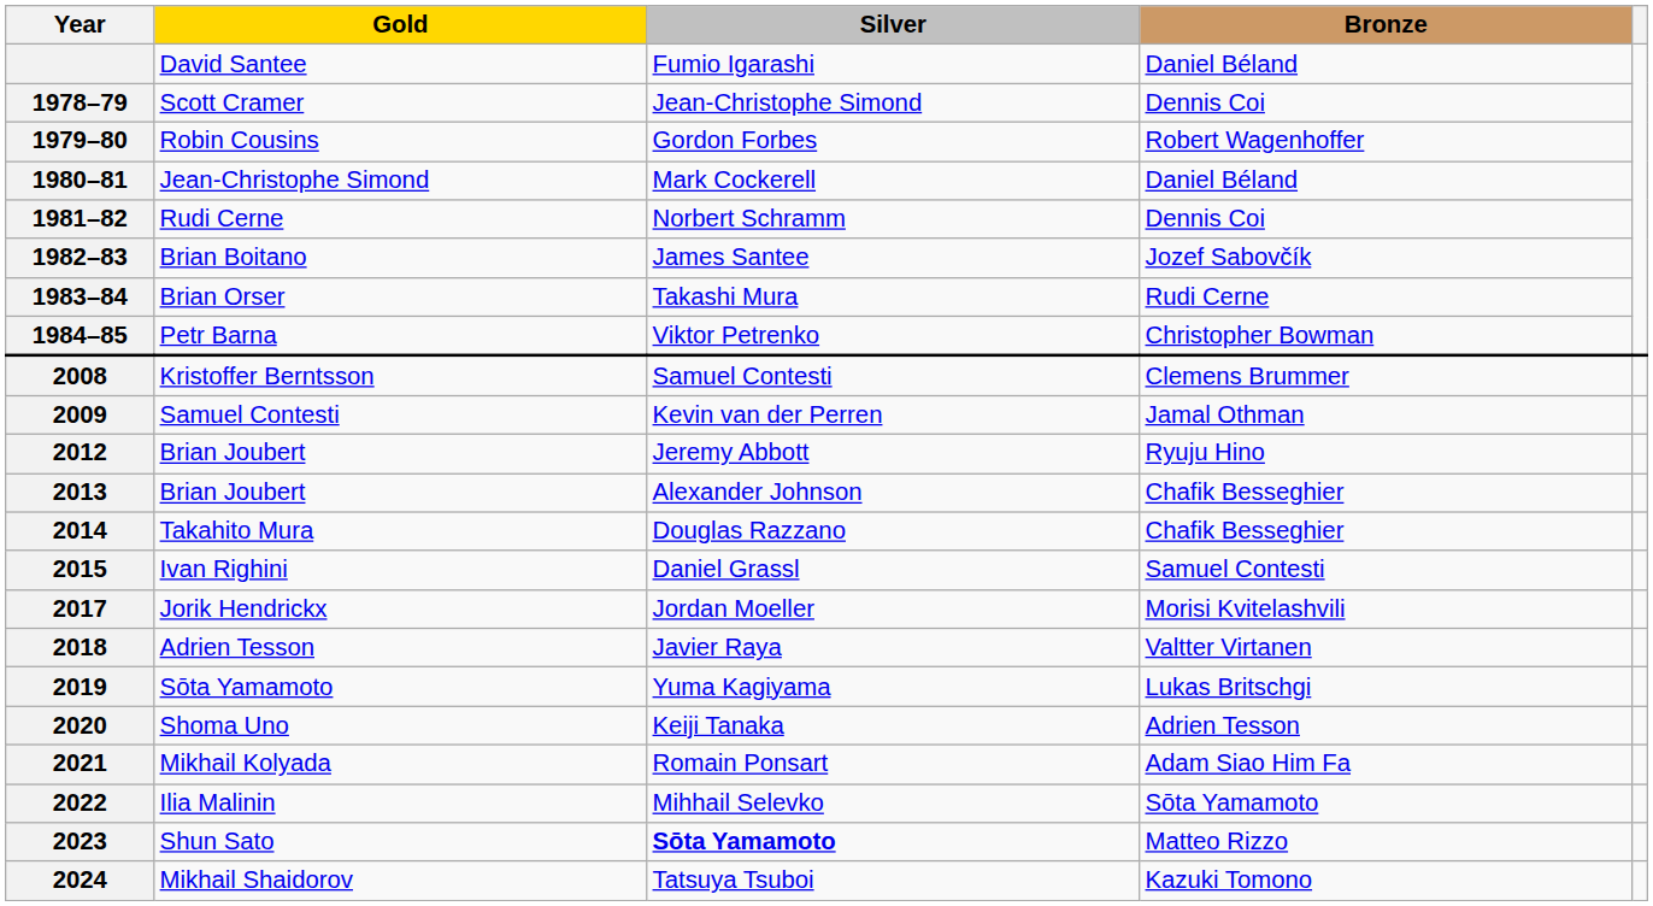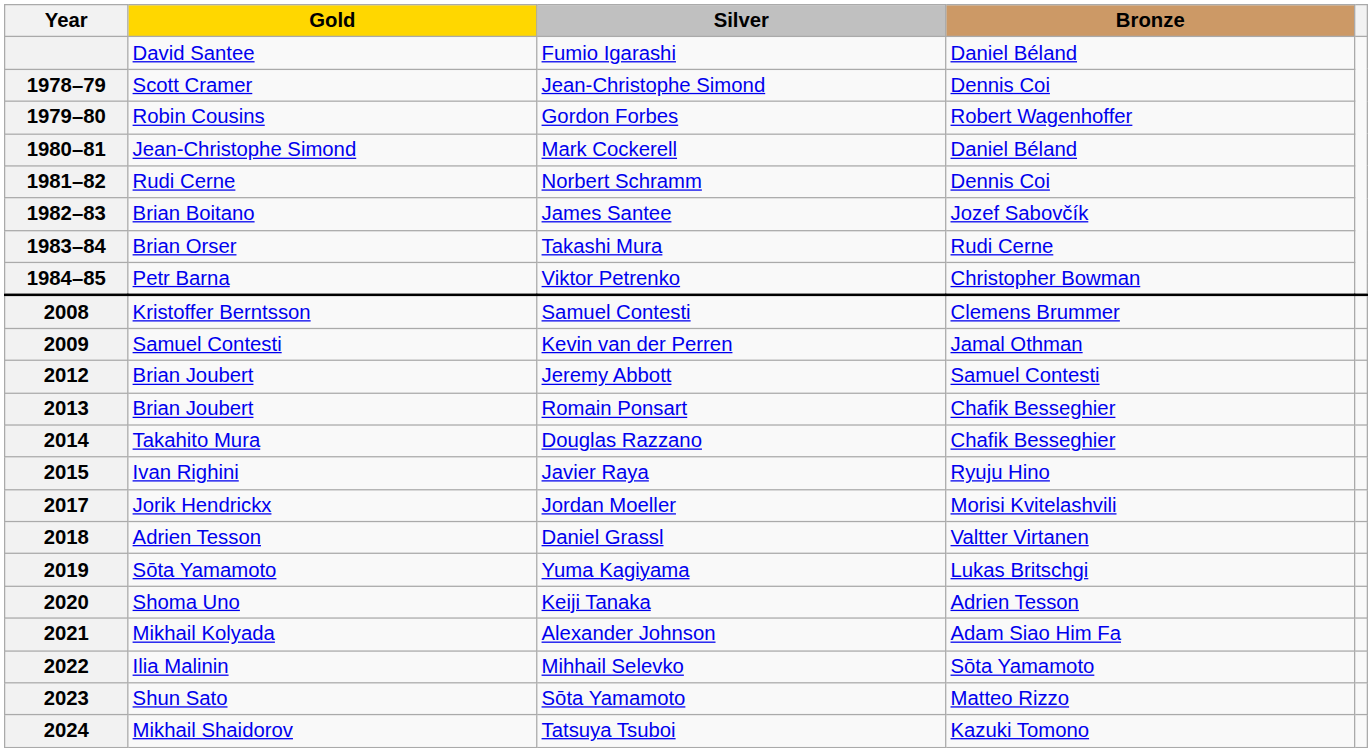 <table class="wikitable unsortable" style="text-align:left; width:85%">
 <tr>
 <th scope="col" style="text-align:center">Year</th>
 <td scope="col" style="text-align:center; width:30%; background:gold"><strong>Gold</strong></td>
 <td scope="col" style="text-align:center; width:30%; background:silver"><strong>Silver</strong></td>
 <td scope="col" style="text-align:center; width:30%; background:#c96"><strong>Bronze</strong></td>
 <th scope="col" style="text-align:center"></th>
 </tr>
 <tr>
 <th scope="row"></th>
 <td> <a href='#'>David Santee</a></td>
 <td> <a href='#'>Fumio Igarashi</a></td>
 <td> <a href='#'>Daniel Béland</a></td>
 <td rowspan="8"></td>
 </tr>
 <tr>
 <th scope="row">1978–79</th>
 <td> <a href='#'>Scott Cramer</a></td>
 <td> <a href='#'>Jean-Christophe Simond</a></td>
 <td> <a href='#'>Dennis Coi</a></td>
 </tr>
 <tr>
 <th scope="row">1979–80</th>
 <td> <a href='#'>Robin Cousins</a></td>
 <td> <a href='#'>Gordon Forbes</a></td>
 <td> <a href='#'>Robert Wagenhoffer</a></td>
 </tr>
 <tr>
 <th scope="row">1980–81</th>
 <td> <a href='#'>Jean-Christophe Simond</a></td>
 <td> <a href='#'>Mark Cockerell</a></td>
 <td> <a href='#'>Daniel Béland</a></td>
 </tr>
 <tr>
 <th scope="row">1981–82</th>
 <td> <a href='#'>Rudi Cerne</a></td>
 <td> <a href='#'>Norbert Schramm</a></td>
 <td> <a href='#'>Dennis Coi</a></td>
 </tr>
 <tr>
 <th scope="row">1982–83</th>
 <td> <a href='#'>Brian Boitano</a></td>
 <td> <a href='#'>James Santee</a></td>
 <td> <a href='#'>Jozef Sabovčík</a></td>
 </tr>
 <tr>
 <th scope="row">1983–84</th>
 <td> <a href='#'>Brian Orser</a></td>
 <td> <a href='#'>Takashi Mura</a></td>
 <td> <a href='#'>Rudi Cerne</a></td>
 </tr>
 <tr>
 <th scope="row">1984–85</th>
 <td> <a href='#'>Petr Barna</a></td>
 <td> <a href='#'>Viktor Petrenko</a></td>
 <td> <a href='#'>Christopher Bowman</a></td>
 </tr>
 <tr style="border-top:2.5px solid">
 <th scope="row">2008</th>
 <td> <a href='#'>Kristoffer Berntsson</a></td>
 <td> <a href='#'>Samuel Contesti</a></td>
 <td> <a href='#'>Clemens Brummer</a></td>
 <td></td>
 </tr>
 <tr>
 <th scope="row">2009</th>
 <td> <a href='#'>Samuel Contesti</a></td>
 <td> <a href='#'>Kevin van der Perren</a></td>
 <td> <a href='#'>Jamal Othman</a></td>
 <td></td>
 </tr>
 <tr>
 <th scope="row">2012</th>
 <td> <a href='#'>Brian Joubert</a></td>
 <td> <a href='#'>Jeremy Abbott</a></td>
-<td> <a href='#'>Ryuju Hino</a></td>
+<td> <a href='#'>Samuel Contesti</a></td>
 <td></td>
 </tr>
 <tr>
 <th scope="row">2013</th>
 <td> <a href='#'>Brian Joubert</a></td>
-<td> <a href='#'>Alexander Johnson</a></td>
+<td> <a href='#'>Romain Ponsart</a></td>
 <td> <a href='#'>Chafik Besseghier</a></td>
 <td></td>
 </tr>
 <tr>
 <th scope="row">2014</th>
 <td> <a href='#'>Takahito Mura</a></td>
 <td> <a href='#'>Douglas Razzano</a></td>
 <td> <a href='#'>Chafik Besseghier</a></td>
 <td></td>
 </tr>
 <tr>
 <th scope="row">2015</th>
 <td> <a href='#'>Ivan Righini</a></td>
-<td> <a href='#'>Daniel Grassl</a></td>
-<td> <a href='#'>Samuel Contesti</a></td>
+<td> <a href='#'>Javier Raya</a></td>
+<td> <a href='#'>Ryuju Hino</a></td>
 <td></td>
 </tr>
 <tr>
 <th scope="row">2017</th>
 <td> <a href='#'>Jorik Hendrickx</a></td>
 <td> <a href='#'>Jordan Moeller</a></td>
 <td> <a href='#'>Morisi Kvitelashvili</a></td>
 <td></td>
 </tr>
 <tr>
 <th scope="row">2018</th>
 <td> <a href='#'>Adrien Tesson</a></td>
-<td> <a href='#'>Javier Raya</a></td>
+<td> <a href='#'>Daniel Grassl</a></td>
 <td> <a href='#'>Valtter Virtanen</a></td>
 <td></td>
 </tr>
 <tr>
 <th scope="row">2019</th>
 <td> <a href='#'>Sōta Yamamoto</a></td>
 <td> <a href='#'>Yuma Kagiyama</a></td>
 <td> <a href='#'>Lukas Britschgi</a></td>
 <td></td>
 </tr>
 <tr>
 <th scope="row">2020</th>
 <td> <a href='#'>Shoma Uno</a></td>
 <td> <a href='#'>Keiji Tanaka</a></td>
 <td> <a href='#'>Adrien Tesson</a></td>
 <td></td>
 </tr>
 <tr>
 <th scope="row">2021</th>
 <td> <a href='#'>Mikhail Kolyada</a></td>
-<td> <a href='#'>Romain Ponsart</a></td>
+<td> <a href='#'>Alexander Johnson</a></td>
 <td> <a href='#'>Adam Siao Him Fa</a></td>
 <td></td>
 </tr>
 <tr>
 <th scope="row">2022</th>
 <td> <a href='#'>Ilia Malinin</a></td>
 <td> <a href='#'>Mihhail Selevko</a></td>
 <td> <a href='#'>Sōta Yamamoto</a></td>
 <td></td>
 </tr>
 <tr>
 <th scope="row">2023</th>
 <td> <a href='#'>Shun Sato</a></td>
-<td><strong> <a href='#'>Sōta Yamamoto</a></strong></td>
+<td> <a href='#'>Sōta Yamamoto</a></td>
 <td> <a href='#'>Matteo Rizzo</a></td>
 <td></td>
 </tr>
 <tr>
 <th scope="row">2024</th>
 <td> <a href='#'>Mikhail Shaidorov</a></td>
 <td> <a href='#'>Tatsuya Tsuboi</a></td>
 <td> <a href='#'>Kazuki Tomono</a></td>
 <td></td>
 </tr>
 </table>
